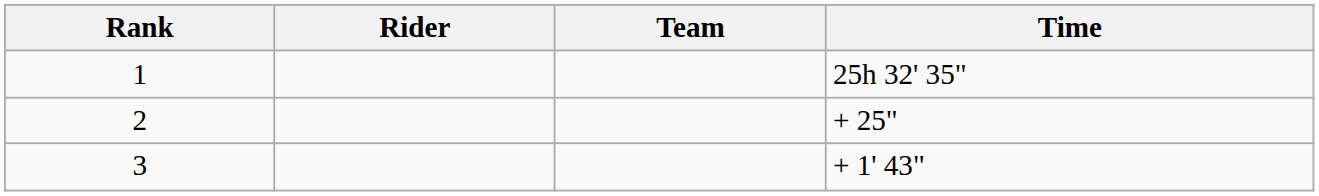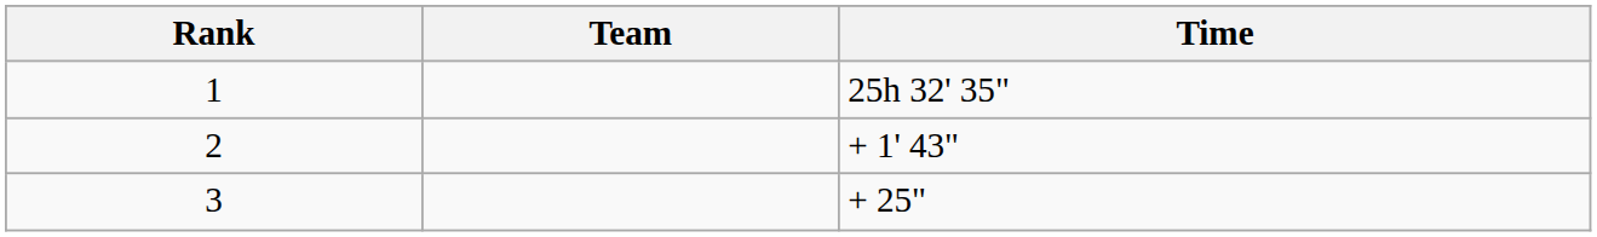 <table class="wikitable" style="width:45em;margin-bottom:0;">
 <tr>
 <th scope="col">Rank</th>
-<th scope="col">Rider</th>
 <th scope="col">Team</th>
 <th scope="col">Time</th>
 </tr>
 <tr>
 <td style="text-align:center;">1</td>
 <td></td>
-<td></td>
 <td>25h 32' 35"</td>
 </tr>
 <tr>
 <td style="text-align:center;">2</td>
 <td></td>
-<td></td>
-<td>+ 25"</td>
+<td>+ 1' 43"</td>
 </tr>
 <tr>
 <td style="text-align:center;">3</td>
 <td></td>
-<td></td>
-<td>+ 1' 43"</td>
+<td>+ 25"</td>
 </tr>
 </table>
